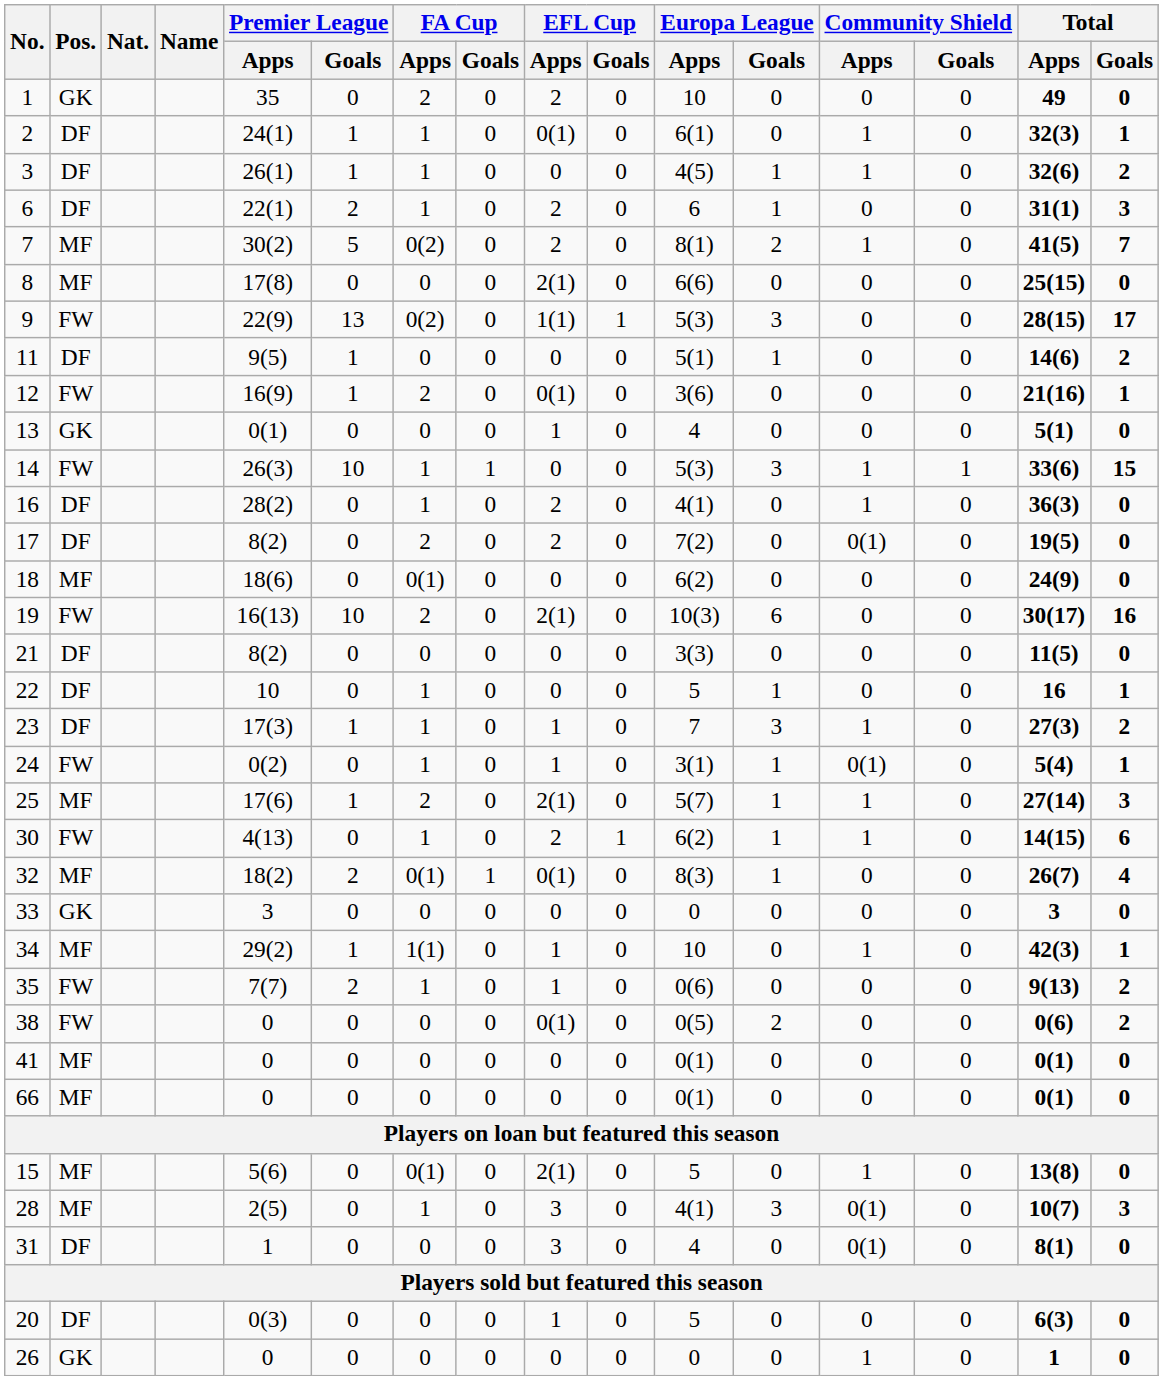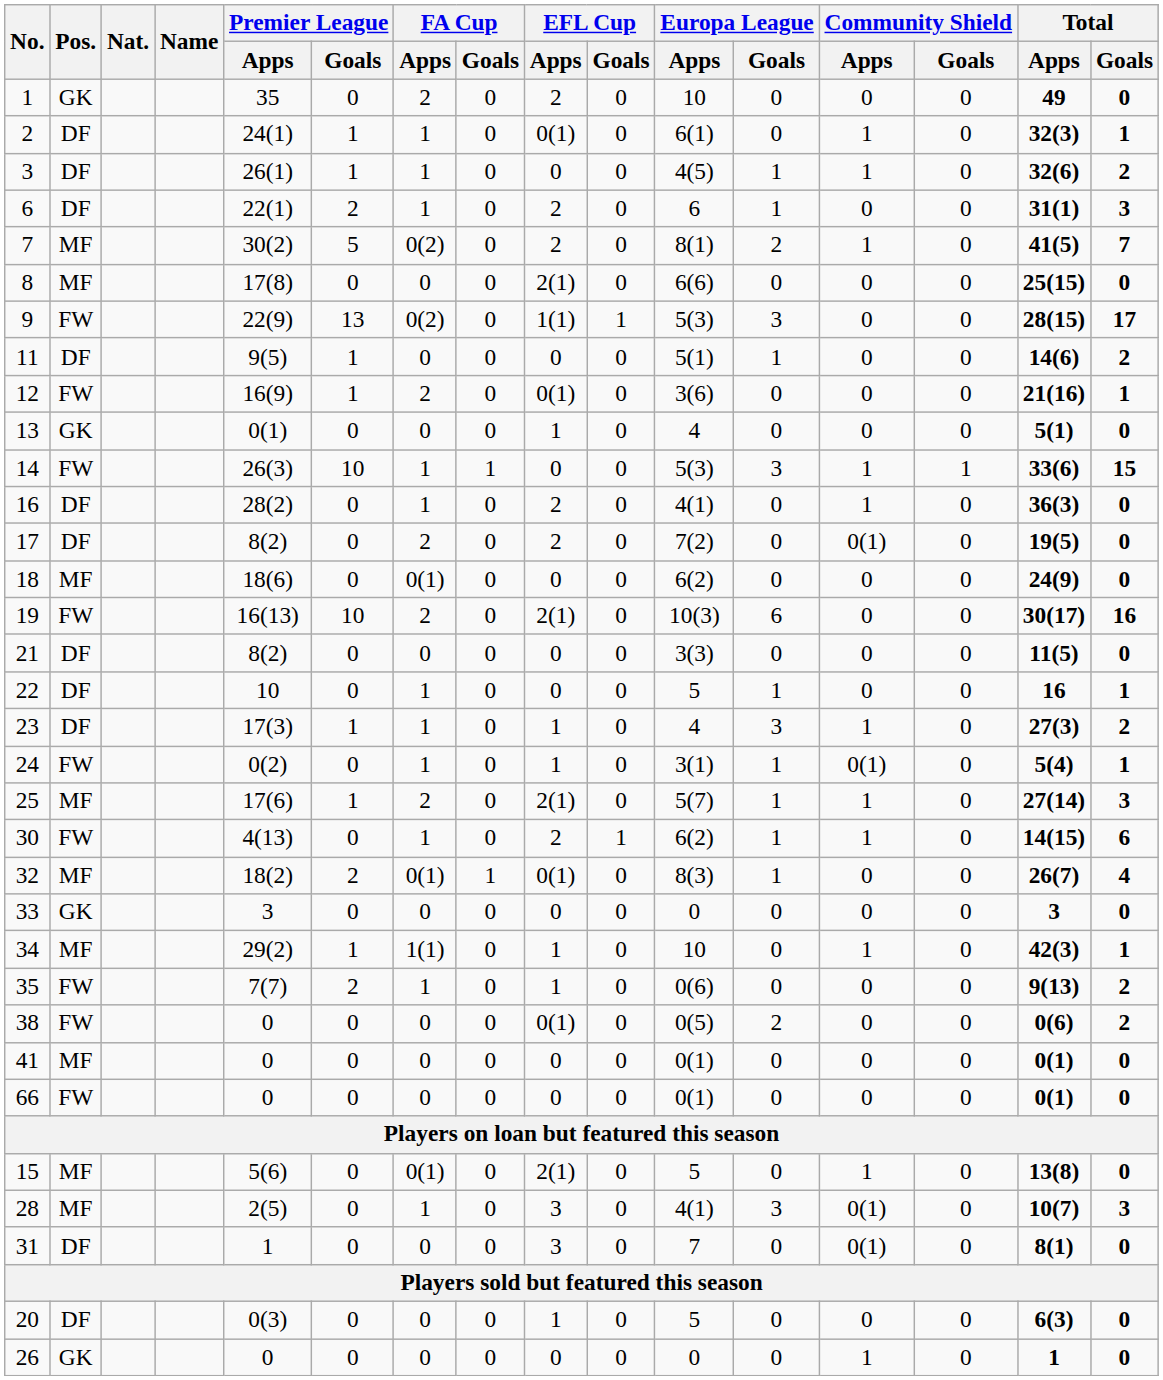 <table class="wikitable sortable" style="text-align:center">
 <tr>
 <th rowspan="2">No.</th>
 <th rowspan="2">Pos.</th>
 <th rowspan="2">Nat.</th>
 <th rowspan="2">Name</th>
 <th colspan="2"><a href='#'>Premier League</a></th>
 <th colspan="2"><a href='#'>FA Cup</a></th>
 <th colspan="2"><a href='#'>EFL Cup</a></th>
 <th colspan="2"><a href='#'>Europa League</a></th>
 <th colspan="2"><a href='#'>Community Shield</a></th>
 <th colspan="2">Total</th>
 </tr>
 <tr>
 <th>Apps</th>
 <th>Goals</th>
 <th>Apps</th>
 <th>Goals</th>
 <th>Apps</th>
 <th>Goals</th>
 <th>Apps</th>
 <th>Goals</th>
 <th>Apps</th>
 <th>Goals</th>
 <th>Apps</th>
 <th>Goals</th>
 </tr>
 <tr>
 <td>1</td>
 <td>GK</td>
 <td></td>
 <td align=left></td>
 <td>35</td>
 <td>0</td>
 <td>2</td>
 <td>0</td>
 <td>2</td>
 <td>0</td>
 <td>10</td>
 <td>0</td>
 <td>0</td>
 <td>0</td>
 <td><strong>49</strong></td>
 <td><strong>0</strong></td>
 </tr>
 <tr>
 <td>2</td>
 <td>DF</td>
 <td></td>
 <td align=left></td>
 <td>24(1)</td>
 <td>1</td>
 <td>1</td>
 <td>0</td>
 <td>0(1)</td>
 <td>0</td>
 <td>6(1)</td>
 <td>0</td>
 <td>1</td>
 <td>0</td>
 <td><strong>32(3)</strong></td>
 <td><strong>1</strong></td>
 </tr>
 <tr>
 <td>3</td>
 <td>DF</td>
 <td></td>
 <td align=left></td>
 <td>26(1)</td>
 <td>1</td>
 <td>1</td>
 <td>0</td>
 <td>0</td>
 <td>0</td>
 <td>4(5)</td>
 <td>1</td>
 <td>1</td>
 <td>0</td>
 <td><strong>32(6)</strong></td>
 <td><strong>2</strong></td>
 </tr>
 <tr>
 <td>6</td>
 <td>DF</td>
 <td></td>
 <td align=left></td>
 <td>22(1)</td>
 <td>2</td>
 <td>1</td>
 <td>0</td>
 <td>2</td>
 <td>0</td>
 <td>6</td>
 <td>1</td>
 <td>0</td>
 <td>0</td>
 <td><strong>31(1)</strong></td>
 <td><strong>3</strong></td>
 </tr>
 <tr>
 <td>7</td>
 <td>MF</td>
 <td></td>
 <td align=left></td>
 <td>30(2)</td>
 <td>5</td>
 <td>0(2)</td>
 <td>0</td>
 <td>2</td>
 <td>0</td>
 <td>8(1)</td>
 <td>2</td>
 <td>1</td>
 <td>0</td>
 <td><strong>41(5)</strong></td>
 <td><strong>7</strong></td>
 </tr>
 <tr>
 <td>8</td>
 <td>MF</td>
 <td></td>
 <td align=left></td>
 <td>17(8)</td>
 <td>0</td>
 <td>0</td>
 <td>0</td>
 <td>2(1)</td>
 <td>0</td>
 <td>6(6)</td>
 <td>0</td>
 <td>0</td>
 <td>0</td>
 <td><strong>25(15)</strong></td>
 <td><strong>0</strong></td>
 </tr>
 <tr>
 <td>9</td>
 <td>FW</td>
 <td></td>
 <td align=left></td>
 <td>22(9)</td>
 <td>13</td>
 <td>0(2)</td>
 <td>0</td>
 <td>1(1)</td>
 <td>1</td>
 <td>5(3)</td>
 <td>3</td>
 <td>0</td>
 <td>0</td>
 <td><strong>28(15)</strong></td>
 <td><strong>17</strong></td>
 </tr>
 <tr>
 <td>11</td>
 <td>DF</td>
 <td></td>
 <td align=left></td>
 <td>9(5)</td>
 <td>1</td>
 <td>0</td>
 <td>0</td>
 <td>0</td>
 <td>0</td>
 <td>5(1)</td>
 <td>1</td>
 <td>0</td>
 <td>0</td>
 <td><strong>14(6)</strong></td>
 <td><strong>2</strong></td>
 </tr>
 <tr>
 <td>12</td>
 <td>FW</td>
 <td></td>
 <td align=left></td>
 <td>16(9)</td>
 <td>1</td>
 <td>2</td>
 <td>0</td>
 <td>0(1)</td>
 <td>0</td>
 <td>3(6)</td>
 <td>0</td>
 <td>0</td>
 <td>0</td>
 <td><strong>21(16)</strong></td>
 <td><strong>1</strong></td>
 </tr>
 <tr>
 <td>13</td>
 <td>GK</td>
 <td></td>
 <td align=left></td>
 <td>0(1)</td>
 <td>0</td>
 <td>0</td>
 <td>0</td>
 <td>1</td>
 <td>0</td>
 <td>4</td>
 <td>0</td>
 <td>0</td>
 <td>0</td>
 <td><strong>5(1)</strong></td>
 <td><strong>0</strong></td>
 </tr>
 <tr>
 <td>14</td>
 <td>FW</td>
 <td></td>
 <td align=left></td>
 <td>26(3)</td>
 <td>10</td>
 <td>1</td>
 <td>1</td>
 <td>0</td>
 <td>0</td>
 <td>5(3)</td>
 <td>3</td>
 <td>1</td>
 <td>1</td>
 <td><strong>33(6)</strong></td>
 <td><strong>15</strong></td>
 </tr>
 <tr>
 <td>16</td>
 <td>DF</td>
 <td></td>
 <td align=left></td>
 <td>28(2)</td>
 <td>0</td>
 <td>1</td>
 <td>0</td>
 <td>2</td>
 <td>0</td>
 <td>4(1)</td>
 <td>0</td>
 <td>1</td>
 <td>0</td>
 <td><strong>36(3)</strong></td>
 <td><strong>0</strong></td>
 </tr>
 <tr>
 <td>17</td>
 <td>DF</td>
 <td></td>
 <td align=left></td>
 <td>8(2)</td>
 <td>0</td>
 <td>2</td>
 <td>0</td>
 <td>2</td>
 <td>0</td>
 <td>7(2)</td>
 <td>0</td>
 <td>0(1)</td>
 <td>0</td>
 <td><strong>19(5)</strong></td>
 <td><strong>0</strong></td>
 </tr>
 <tr>
 <td>18</td>
 <td>MF</td>
 <td></td>
 <td align=left></td>
 <td>18(6)</td>
 <td>0</td>
 <td>0(1)</td>
 <td>0</td>
 <td>0</td>
 <td>0</td>
 <td>6(2)</td>
 <td>0</td>
 <td>0</td>
 <td>0</td>
 <td><strong>24(9)</strong></td>
 <td><strong>0</strong></td>
 </tr>
 <tr>
 <td>19</td>
 <td>FW</td>
 <td></td>
 <td align=left></td>
 <td>16(13)</td>
 <td>10</td>
 <td>2</td>
 <td>0</td>
 <td>2(1)</td>
 <td>0</td>
 <td>10(3)</td>
 <td>6</td>
 <td>0</td>
 <td>0</td>
 <td><strong>30(17)</strong></td>
 <td><strong>16</strong></td>
 </tr>
 <tr>
 <td>21</td>
 <td>DF</td>
 <td></td>
 <td align=left></td>
 <td>8(2)</td>
 <td>0</td>
 <td>0</td>
 <td>0</td>
 <td>0</td>
 <td>0</td>
 <td>3(3)</td>
 <td>0</td>
 <td>0</td>
 <td>0</td>
 <td><strong>11(5)</strong></td>
 <td><strong>0</strong></td>
 </tr>
 <tr>
 <td>22</td>
 <td>DF</td>
 <td></td>
 <td align=left></td>
 <td>10</td>
 <td>0</td>
 <td>1</td>
 <td>0</td>
 <td>0</td>
 <td>0</td>
 <td>5</td>
 <td>1</td>
 <td>0</td>
 <td>0</td>
 <td><strong>16</strong></td>
 <td><strong>1</strong></td>
 </tr>
 <tr>
 <td>23</td>
 <td>DF</td>
 <td></td>
 <td align=left></td>
 <td>17(3)</td>
 <td>1</td>
 <td>1</td>
 <td>0</td>
 <td>1</td>
 <td>0</td>
-<td>7</td>
+<td>4</td>
 <td>3</td>
 <td>1</td>
 <td>0</td>
 <td><strong>27(3)</strong></td>
 <td><strong>2</strong></td>
 </tr>
 <tr>
 <td>24</td>
 <td>FW</td>
 <td></td>
 <td align=left></td>
 <td>0(2)</td>
 <td>0</td>
 <td>1</td>
 <td>0</td>
 <td>1</td>
 <td>0</td>
 <td>3(1)</td>
 <td>1</td>
 <td>0(1)</td>
 <td>0</td>
 <td><strong>5(4)</strong></td>
 <td><strong>1</strong></td>
 </tr>
 <tr>
 <td>25</td>
 <td>MF</td>
 <td></td>
 <td align=left></td>
 <td>17(6)</td>
 <td>1</td>
 <td>2</td>
 <td>0</td>
 <td>2(1)</td>
 <td>0</td>
 <td>5(7)</td>
 <td>1</td>
 <td>1</td>
 <td>0</td>
 <td><strong>27(14)</strong></td>
 <td><strong>3</strong></td>
 </tr>
 <tr>
 <td>30</td>
 <td>FW</td>
 <td></td>
 <td align=left></td>
 <td>4(13)</td>
 <td>0</td>
 <td>1</td>
 <td>0</td>
 <td>2</td>
 <td>1</td>
 <td>6(2)</td>
 <td>1</td>
 <td>1</td>
 <td>0</td>
 <td><strong>14(15)</strong></td>
 <td><strong>6</strong></td>
 </tr>
 <tr>
 <td>32</td>
 <td>MF</td>
 <td></td>
 <td align=left></td>
 <td>18(2)</td>
 <td>2</td>
 <td>0(1)</td>
 <td>1</td>
 <td>0(1)</td>
 <td>0</td>
 <td>8(3)</td>
 <td>1</td>
 <td>0</td>
 <td>0</td>
 <td><strong>26(7)</strong></td>
 <td><strong>4</strong></td>
 </tr>
 <tr>
 <td>33</td>
 <td>GK</td>
 <td></td>
 <td align=left></td>
 <td>3</td>
 <td>0</td>
 <td>0</td>
 <td>0</td>
 <td>0</td>
 <td>0</td>
 <td>0</td>
 <td>0</td>
 <td>0</td>
 <td>0</td>
 <td><strong>3</strong></td>
 <td><strong>0</strong></td>
 </tr>
 <tr>
 <td>34</td>
 <td>MF</td>
 <td></td>
 <td align=left></td>
 <td>29(2)</td>
 <td>1</td>
 <td>1(1)</td>
 <td>0</td>
 <td>1</td>
 <td>0</td>
 <td>10</td>
 <td>0</td>
 <td>1</td>
 <td>0</td>
 <td><strong>42(3)</strong></td>
 <td><strong>1</strong></td>
 </tr>
 <tr>
 <td>35</td>
 <td>FW</td>
 <td></td>
 <td align=left></td>
 <td>7(7)</td>
 <td>2</td>
 <td>1</td>
 <td>0</td>
 <td>1</td>
 <td>0</td>
 <td>0(6)</td>
 <td>0</td>
 <td>0</td>
 <td>0</td>
 <td><strong>9(13)</strong></td>
 <td><strong>2</strong></td>
 </tr>
 <tr>
 <td>38</td>
 <td>FW</td>
 <td></td>
 <td align=left></td>
 <td>0</td>
 <td>0</td>
 <td>0</td>
 <td>0</td>
 <td>0(1)</td>
 <td>0</td>
 <td>0(5)</td>
 <td>2</td>
 <td>0</td>
 <td>0</td>
 <td><strong>0(6)</strong></td>
 <td><strong>2</strong></td>
 </tr>
 <tr>
 <td>41</td>
 <td>MF</td>
 <td></td>
 <td align=left></td>
 <td>0</td>
 <td>0</td>
 <td>0</td>
 <td>0</td>
 <td>0</td>
 <td>0</td>
 <td>0(1)</td>
 <td>0</td>
 <td>0</td>
 <td>0</td>
 <td><strong>0(1)</strong></td>
 <td><strong>0</strong></td>
 </tr>
 <tr>
 <td>66</td>
-<td>MF</td>
+<td>FW</td>
 <td></td>
 <td align=left></td>
 <td>0</td>
 <td>0</td>
 <td>0</td>
 <td>0</td>
 <td>0</td>
 <td>0</td>
 <td>0(1)</td>
 <td>0</td>
 <td>0</td>
 <td>0</td>
 <td><strong>0(1)</strong></td>
 <td><strong>0</strong></td>
 </tr>
 <tr>
 <th colspan="16">Players on loan but featured this season</th>
 </tr>
 <tr>
 <td>15</td>
 <td>MF</td>
 <td></td>
 <td align=left></td>
 <td>5(6)</td>
 <td>0</td>
 <td>0(1)</td>
 <td>0</td>
 <td>2(1)</td>
 <td>0</td>
 <td>5</td>
 <td>0</td>
 <td>1</td>
 <td>0</td>
 <td><strong>13(8)</strong></td>
 <td><strong>0</strong></td>
 </tr>
 <tr>
 <td>28</td>
 <td>MF</td>
 <td></td>
 <td align=left></td>
 <td>2(5)</td>
 <td>0</td>
 <td>1</td>
 <td>0</td>
 <td>3</td>
 <td>0</td>
 <td>4(1)</td>
 <td>3</td>
 <td>0(1)</td>
 <td>0</td>
 <td><strong>10(7)</strong></td>
 <td><strong>3</strong></td>
 </tr>
 <tr>
 <td>31</td>
 <td>DF</td>
 <td></td>
 <td align=left></td>
 <td>1</td>
 <td>0</td>
 <td>0</td>
 <td>0</td>
 <td>3</td>
 <td>0</td>
-<td>4</td>
+<td>7</td>
 <td>0</td>
 <td>0(1)</td>
 <td>0</td>
 <td><strong>8(1)</strong></td>
 <td><strong>0</strong></td>
 </tr>
 <tr>
 <th colspan="16">Players sold but featured this season</th>
 </tr>
 <tr>
 <td>20</td>
 <td>DF</td>
 <td></td>
 <td align=left></td>
 <td>0(3)</td>
 <td>0</td>
 <td>0</td>
 <td>0</td>
 <td>1</td>
 <td>0</td>
 <td>5</td>
 <td>0</td>
 <td>0</td>
 <td>0</td>
 <td><strong>6(3)</strong></td>
 <td><strong>0</strong></td>
 </tr>
 <tr>
 <td>26</td>
 <td>GK</td>
 <td></td>
 <td align=left></td>
 <td>0</td>
 <td>0</td>
 <td>0</td>
 <td>0</td>
 <td>0</td>
 <td>0</td>
 <td>0</td>
 <td>0</td>
 <td>1</td>
 <td>0</td>
 <td><strong>1</strong></td>
 <td><strong>0</strong></td>
 </tr>
 </table>
